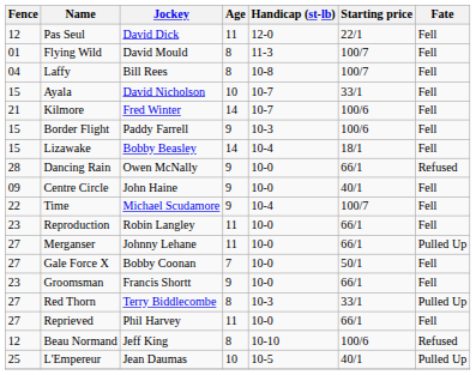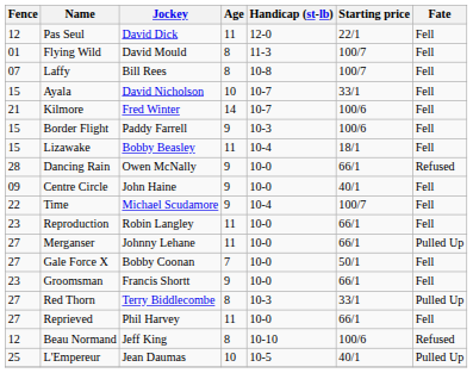 <table class="wikitable sortable">
 <tr>
 <th>Fence</th>
 <th>Name</th>
 <th><a href='#'>Jockey</a></th>
 <th>Age</th>
 <th>Handicap (<a href='#'>st</a>-<a href='#'>lb</a>)</th>
 <th>Starting price</th>
 <th>Fate</th>
 </tr>
 <tr>
 <td>12</td>
 <td>Pas Seul</td>
 <td><a href='#'>David Dick</a></td>
 <td>11</td>
 <td>12-0</td>
 <td>22/1</td>
 <td>Fell</td>
 </tr>
 <tr>
 <td>01</td>
 <td>Flying Wild</td>
 <td>David Mould</td>
 <td>8</td>
 <td>11-3</td>
 <td>100/7</td>
 <td>Fell</td>
 </tr>
 <tr>
-<td>04</td>
+<td>07</td>
 <td>Laffy</td>
 <td>Bill Rees</td>
 <td>8</td>
 <td>10-8</td>
 <td>100/7</td>
 <td>Fell</td>
 </tr>
 <tr>
 <td>15</td>
 <td>Ayala</td>
 <td><a href='#'>David Nicholson</a></td>
 <td>10</td>
 <td>10-7</td>
 <td>33/1</td>
 <td>Fell</td>
 </tr>
 <tr>
 <td>21</td>
 <td>Kilmore</td>
 <td><a href='#'>Fred Winter</a></td>
 <td>14</td>
 <td>10-7</td>
 <td>100/6</td>
 <td>Fell</td>
 </tr>
 <tr>
 <td>15</td>
 <td>Border Flight</td>
 <td>Paddy Farrell</td>
 <td>9</td>
 <td>10-3</td>
 <td>100/6</td>
 <td>Fell</td>
 </tr>
 <tr>
 <td>15</td>
 <td>Lizawake</td>
 <td><a href='#'>Bobby Beasley</a></td>
-<td>14</td>
+<td>11</td>
 <td>10-4</td>
 <td>18/1</td>
 <td>Fell</td>
 </tr>
 <tr>
 <td>28</td>
 <td>Dancing Rain</td>
 <td>Owen McNally</td>
 <td>9</td>
 <td>10-0</td>
 <td>66/1</td>
 <td>Refused</td>
 </tr>
 <tr>
 <td>09</td>
 <td>Centre Circle</td>
 <td>John Haine</td>
 <td>9</td>
 <td>10-0</td>
 <td>40/1</td>
 <td>Fell</td>
 </tr>
 <tr>
 <td>22</td>
 <td>Time</td>
 <td><a href='#'>Michael Scudamore</a></td>
 <td>9</td>
 <td>10-4</td>
 <td>100/7</td>
 <td>Fell</td>
 </tr>
 <tr>
 <td>23</td>
 <td>Reproduction</td>
 <td>Robin Langley</td>
 <td>11</td>
 <td>10-0</td>
 <td>66/1</td>
 <td>Fell</td>
 </tr>
 <tr>
 <td>27</td>
 <td>Merganser</td>
 <td>Johnny Lehane</td>
 <td>11</td>
 <td>10-0</td>
 <td>66/1</td>
 <td>Pulled Up</td>
 </tr>
 <tr>
 <td>27</td>
 <td>Gale Force X</td>
 <td>Bobby Coonan</td>
 <td>7</td>
 <td>10-0</td>
 <td>50/1</td>
 <td>Fell</td>
 </tr>
 <tr>
 <td>23</td>
 <td>Groomsman</td>
 <td>Francis Shortt</td>
 <td>9</td>
 <td>10-0</td>
 <td>66/1</td>
 <td>Fell</td>
 </tr>
 <tr>
 <td>27</td>
 <td>Red Thorn</td>
 <td><a href='#'>Terry Biddlecombe</a></td>
 <td>8</td>
 <td>10-3</td>
 <td>33/1</td>
 <td>Pulled Up</td>
 </tr>
 <tr>
 <td>27</td>
 <td>Reprieved</td>
 <td>Phil Harvey</td>
 <td>11</td>
 <td>10-0</td>
 <td>66/1</td>
 <td>Fell</td>
 </tr>
 <tr>
 <td>12</td>
 <td>Beau Normand</td>
 <td>Jeff King</td>
 <td>8</td>
 <td>10-10</td>
 <td>100/6</td>
 <td>Refused</td>
 </tr>
 <tr>
 <td>25</td>
 <td>L'Empereur</td>
 <td>Jean Daumas</td>
 <td>10</td>
 <td>10-5</td>
 <td>40/1</td>
 <td>Pulled Up</td>
 </tr>
 <tr>
 </tr>
 </table>
